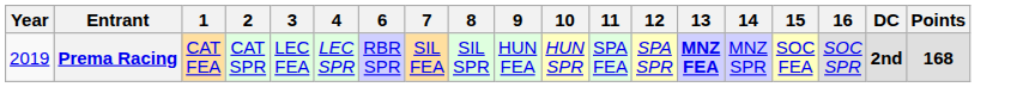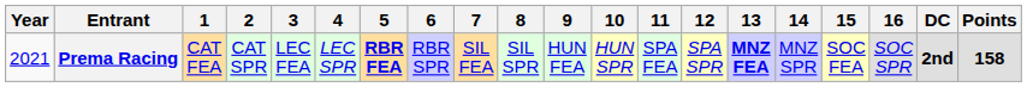 <table class="wikitable" style="text-align:center; font-size:85%">
 <tr>
 <th>Year</th>
 <th>Entrant</th>
 <th>1</th>
 <th>2</th>
 <th>3</th>
 <th>4</th>
+<th>5</th>
 <th>6</th>
 <th>7</th>
 <th>8</th>
 <th>9</th>
 <th>10</th>
 <th>11</th>
 <th>12</th>
 <th>13</th>
 <th>14</th>
 <th>15</th>
 <th>16</th>
 <th>DC</th>
 <th>Points</th>
 </tr>
 <tr>
-<td><a href='#'>2019</a></td>
+<td><a href='#'>2021</a></td>
 <th nowrap><a href='#'>Prema Racing</a></th>
 <td style="background:#FFDF9F"><a href='#'>CAT<br>FEA</a><br></td>
 <td style="background:#DFFFDF"><a href='#'>CAT<br>SPR</a><br></td>
 <td style="background:#DFFFDF"><a href='#'>LEC<br>FEA</a><br></td>
 <td style="background:#DFFFDF"><em><a href='#'>LEC<br>SPR</a></em><br></td>
+<td style="background:#FFDF9F"><strong><a href='#'>RBR<br>FEA</a></strong><br></td>
 <td style="background:#CFCFFF"><a href='#'>RBR<br>SPR</a><br></td>
 <td style="background:#FFDF9F"><a href='#'>SIL<br>FEA</a><br></td>
 <td style="background:#DFFFDF"><a href='#'>SIL<br>SPR</a><br></td>
 <td style="background:#DFFFDF"><a href='#'>HUN<br>FEA</a><br></td>
 <td style="background:#FFFFBF"><em><a href='#'>HUN<br>SPR</a></em><br></td>
 <td style="background:#DFFFDF"><a href='#'>SPA<br>FEA</a><br></td>
 <td style="background:#FFFFBF"><em><a href='#'>SPA<br>SPR</a></em><br></td>
 <td style="background:#CFCFFF"><strong><a href='#'>MNZ<br>FEA</a><br></strong></td>
 <td style="background:#CFCFFF"><a href='#'>MNZ<br>SPR</a><br></td>
 <td style="background:#FFFFBF"><a href='#'>SOC<br>FEA</a><br></td>
 <td style="background:#DFDFDF"><em><a href='#'>SOC<br>SPR</a></em><br></td>
 <th style="background:#DFDFDF">2nd</th>
-<th style="background:#DFDFDF">168</th>
+<th style="background:#DFDFDF">158</th>
 </tr>
 </table>
